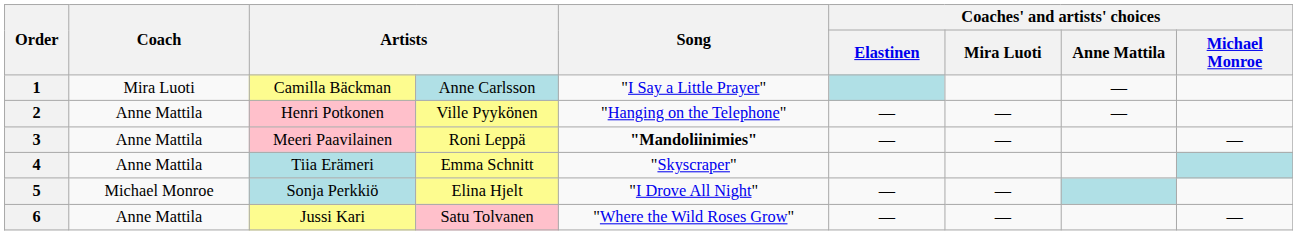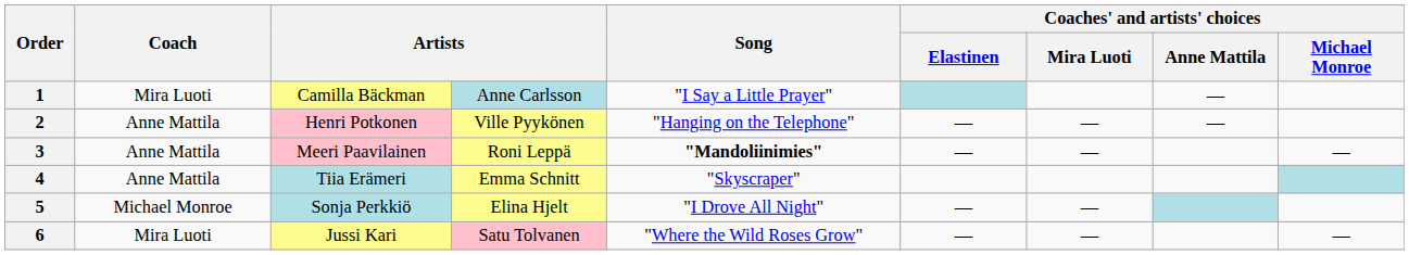 <table class="wikitable" style="text-align:center; width:100%;">
 <tr>
 <th scope="col" style="width:05%;" rowspan=2>Order</th>
 <th scope="col" style="width:14%;" rowspan=2>Coach</th>
 <th scope="col" style="width:24%;" colspan=2 rowspan=2>Artists</th>
 <th scope="col" style="width:21%;" rowspan=2>Song</th>
 <th scope="col" style="width:36%;" colspan=4>Coaches' and artists' choices</th>
 </tr>
 <tr>
 <th style="width:09%;"><a href='#'>Elastinen</a></th>
 <th style="width:09%;">Mira Luoti</th>
 <th style="width:09%;">Anne Mattila</th>
 <th style="width:09%;"><a href='#'>Michael Monroe</a></th>
 </tr>
 <tr>
 <th scope="col">1</th>
 <td>Mira Luoti</td>
 <td style="background:#fdfc8f; text-align:center;">Camilla Bäckman</td>
 <td style="background:#B0E0E6; text-align:center;">Anne Carlsson</td>
 <td>"<a href='#'>I Say a Little Prayer</a>"</td>
 <td style="background:#b0e0e6;"><strong></strong></td>
 <td></td>
 <td>—</td>
 <td><strong></strong></td>
 </tr>
 <tr>
 <th scope="col">2</th>
 <td>Anne Mattila</td>
 <td style="background:pink; text-align:center;">Henri Potkonen</td>
 <td style="background:#fdfc8f; text-align:center;">Ville Pyykönen</td>
 <td>"<a href='#'>Hanging on the Telephone</a>"</td>
 <td>—</td>
 <td>—</td>
 <td>—</td>
 <td></td>
 </tr>
 <tr>
 <th scope="col">3</th>
 <td>Anne Mattila</td>
 <td style="background:pink; text-align:center;">Meeri Paavilainen</td>
 <td style="background:#fdfc8f; text-align:center;">Roni Leppä</td>
 <td><strong>"Mandoliinimies"</strong></td>
 <td>—</td>
 <td>—</td>
 <td></td>
 <td>—</td>
 </tr>
 <tr>
 <th scope="col">4</th>
 <td>Anne Mattila</td>
 <td style="background:#B0E0E6; text-align:center;">Tiia Erämeri</td>
 <td style="background:#fdfc8f; text-align:center;">Emma Schnitt</td>
 <td>"<a href='#'>Skyscraper</a>"</td>
 <td></td>
 <td><strong></strong></td>
 <td><strong></strong></td>
 <td style="background:#b0e0e6;"><strong></strong></td>
 </tr>
 <tr>
 <th scope="col">5</th>
 <td>Michael Monroe</td>
 <td style="background:#B0E0E6; text-align:center;">Sonja Perkkiö</td>
 <td style="background:#fdfc8f; text-align:center;">Elina Hjelt</td>
 <td>"<a href='#'>I Drove All Night</a>"</td>
 <td>—</td>
 <td>—</td>
 <td style="background:#b0e0e6;"><strong></strong></td>
 <td></td>
 </tr>
 <tr>
 <th scope="col">6</th>
-<td>Anne Mattila</td>
+<td>Mira Luoti</td>
 <td style="background:#fdfc8f; text-align:center;">Jussi Kari</td>
 <td style="background:pink; text-align:center;">Satu Tolvanen</td>
 <td>"<a href='#'>Where the Wild Roses Grow</a>"</td>
 <td>—</td>
 <td>—</td>
 <td></td>
 <td>—</td>
 </tr>
 </table>
